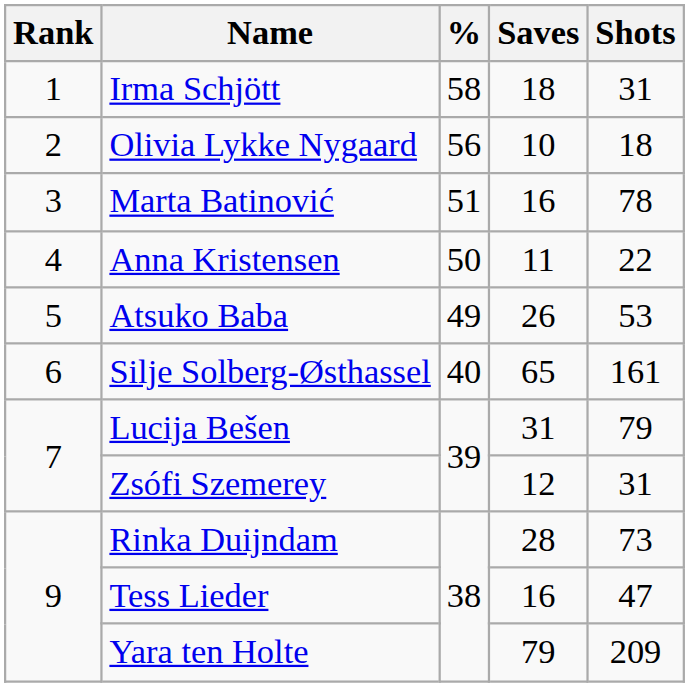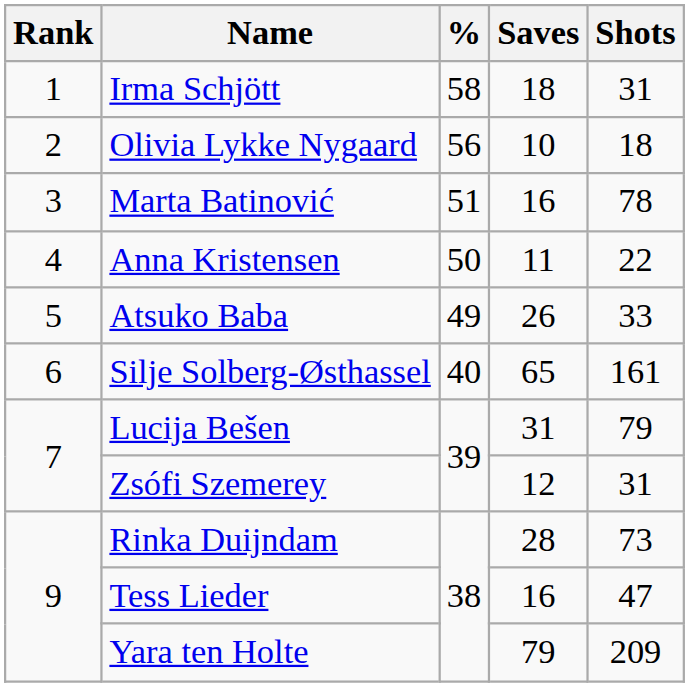 <table class="wikitable sortable" style="text-align: center; font-size: 96%;">
 <tr>
 <th>Rank</th>
 <th>Name</th>
 <th>%</th>
 <th>Saves</th>
 <th>Shots</th>
 </tr>
 <tr>
 <td>1</td>
 <td style="text-align: left;"> <a href='#'>Irma Schjött</a></td>
 <td>58</td>
 <td>18</td>
 <td>31</td>
 </tr>
 <tr>
 <td>2</td>
 <td style="text-align: left;"> <a href='#'>Olivia Lykke Nygaard</a></td>
 <td>56</td>
 <td>10</td>
 <td>18</td>
 </tr>
 <tr>
 <td>3</td>
 <td style="text-align: left;"> <a href='#'>Marta Batinović</a></td>
 <td>51</td>
 <td>16</td>
 <td>78</td>
 </tr>
 <tr>
 <td>4</td>
 <td style="text-align: left;"> <a href='#'>Anna Kristensen</a></td>
 <td>50</td>
 <td>11</td>
 <td>22</td>
 </tr>
 <tr>
 <td>5</td>
 <td style="text-align: left;"> <a href='#'>Atsuko Baba</a></td>
 <td>49</td>
 <td>26</td>
-<td>53</td>
+<td>33</td>
 </tr>
 <tr>
 <td>6</td>
 <td style="text-align: left;"> <a href='#'>Silje Solberg-Østhassel</a></td>
 <td>40</td>
 <td>65</td>
 <td>161</td>
 </tr>
 <tr>
 <td rowspan="2">7</td>
 <td style="text-align: left;"> <a href='#'>Lucija Bešen</a></td>
 <td rowspan="2">39</td>
 <td>31</td>
 <td>79</td>
 </tr>
 <tr>
 <td style="text-align: left;"> <a href='#'>Zsófi Szemerey</a></td>
 <td>12</td>
 <td>31</td>
 </tr>
 <tr>
 <td rowspan="3">9</td>
 <td style="text-align: left;"> <a href='#'>Rinka Duijndam</a></td>
 <td rowspan="3">38</td>
 <td>28</td>
 <td>73</td>
 </tr>
 <tr>
 <td style="text-align: left;"> <a href='#'>Tess Lieder</a></td>
 <td>16</td>
 <td>47</td>
 </tr>
 <tr>
 <td style="text-align: left;"> <a href='#'>Yara ten Holte</a></td>
 <td>79</td>
 <td>209</td>
 </tr>
 </table>
